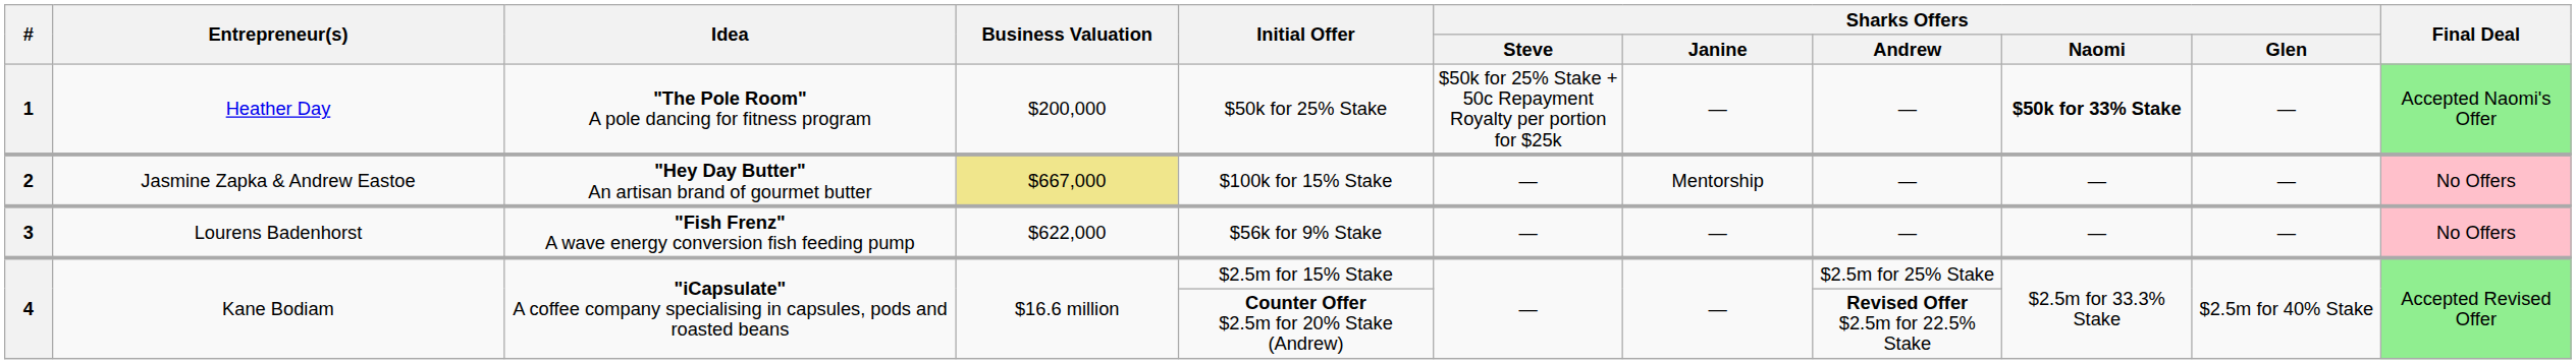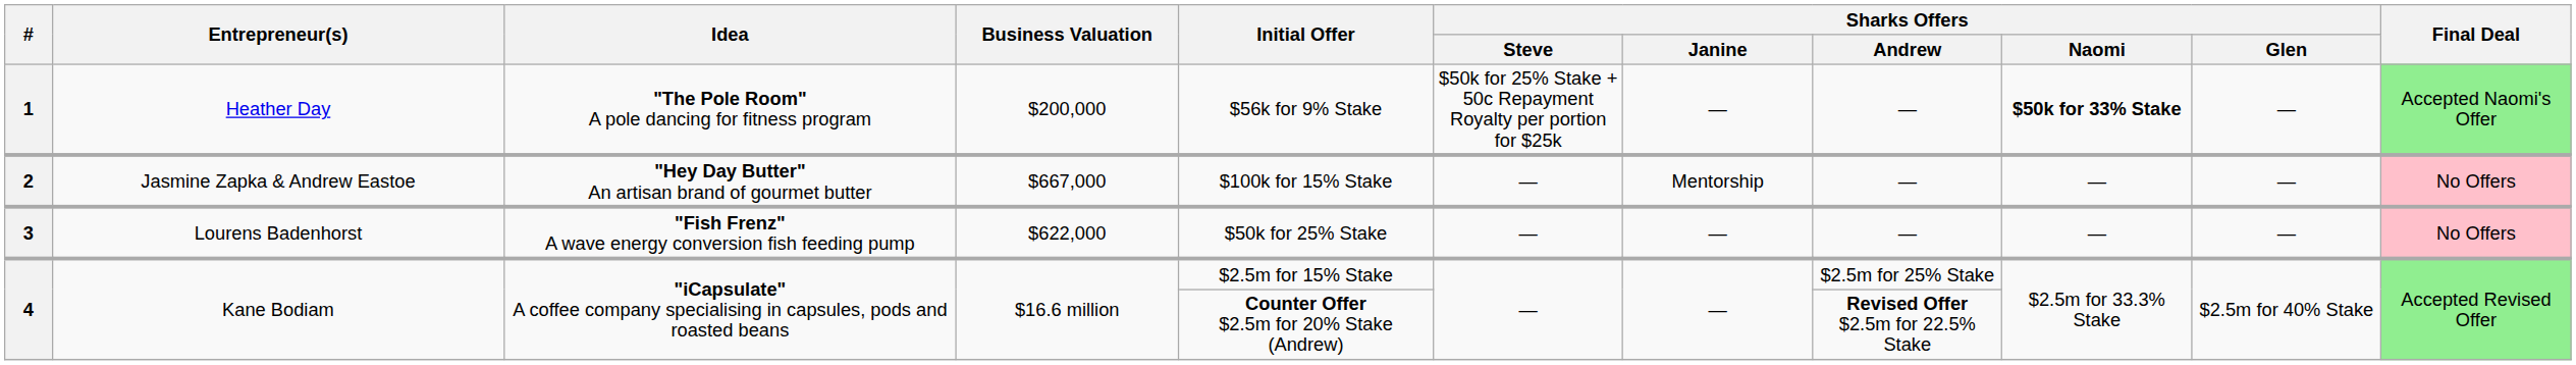 <table class="wikitable plainrowheaders" style="font-size:90%; text-align:center; width: 100%; margin-left: auto; margin-right: auto;">
 <tr>
 <th scope="col" bgcolor="lightgrey" rowspan="2" width="15" align="center">#</th>
 <th scope="col" bgcolor="lightgrey" rowspan="2" width="200" align="center">Entrepreneur(s)</th>
 <th scope="col" bgcolor="lightgrey" rowspan="2" width="200" align="center">Idea</th>
 <th scope="col" bgcolor="lightgrey" rowspan="2" width="95" align="center">Business Valuation</th>
 <th scope="col" bgcolor="lightgrey" rowspan="2" width="110" align="center">Initial Offer</th>
 <th scope="col" bgcolor="lightgrey" colspan="5">Sharks Offers</th>
 <th scope="col" bgcolor="lightgrey" rowspan="2" width="80" align="center">Final Deal</th>
 </tr>
 <tr>
 <th width="80" align="center"><strong>Steve</strong></th>
 <th width="80" align="center"><strong>Janine</strong></th>
 <th width="80" align="center"><strong>Andrew</strong></th>
 <th width="80" align="center"><strong>Naomi</strong></th>
 <th width="80" align="center"><strong>Glen</strong></th>
 </tr>
 <tr>
 <th>1</th>
 <td><a href='#'>Heather Day</a></td>
 <td><strong>"The Pole Room"</strong><br> A pole dancing for fitness program</td>
 <td>$200,000</td>
-<td>$50k for 25% Stake</td>
+<td>$56k for 9% Stake</td>
 <td>$50k for 25% Stake + 50c Repayment Royalty per portion for $25k</td>
 <td>—</td>
 <td>—</td>
 <td><strong>$50k for 33% Stake</strong></td>
 <td>—</td>
 <td bgcolor="lightgreen">Accepted Naomi's Offer</td>
 </tr>
 <tr>
 </tr>
 <tr style="border-top:3px solid #aaa;">
 <th>2</th>
 <td>Jasmine Zapka & Andrew Eastoe</td>
 <td><strong>"Hey Day Butter"</strong><br> An artisan brand of gourmet butter</td>
-<td style="background: khaki;">$667,000</td>
+<td>$667,000</td>
 <td>$100k for 15% Stake</td>
 <td>—</td>
 <td>Mentorship</td>
 <td>—</td>
 <td>—</td>
 <td>—</td>
 <td bgcolor="pink">No Offers</td>
 </tr>
 <tr>
 </tr>
 <tr style="border-top:3px solid #aaa;">
 <th>3</th>
 <td>Lourens Badenhorst</td>
 <td><strong>"Fish Frenz"</strong><br> A wave energy conversion fish feeding pump</td>
 <td>$622,000</td>
-<td>$56k for 9% Stake</td>
+<td>$50k for 25% Stake</td>
 <td>—</td>
 <td>—</td>
 <td>—</td>
 <td>—</td>
 <td>—</td>
 <td bgcolor="pink">No Offers</td>
 </tr>
 <tr>
 </tr>
 <tr style="border-top:3px solid #aaa;">
 <th rowspan="2">4</th>
 <td rowspan="2">Kane Bodiam</td>
 <td rowspan="2"><strong>"iCapsulate"</strong><br> A coffee company specialising in capsules, pods and roasted beans</td>
 <td rowspan="2">$16.6 million</td>
 <td>$2.5m for 15% Stake</td>
 <td rowspan="2">—</td>
 <td rowspan="2">—</td>
 <td>$2.5m for 25% Stake</td>
 <td rowspan="2">$2.5m for 33.3% Stake</td>
 <td rowspan="2">$2.5m for 40% Stake</td>
 <td rowspan="2" bgcolor="lightgreen">Accepted Revised Offer</td>
 </tr>
 <tr>
 <td><strong>Counter Offer</strong><br>$2.5m for 20% Stake (Andrew)</td>
 <td><strong>Revised Offer</strong><br>$2.5m for 22.5% Stake</td>
 </tr>
 <tr>
 </tr>
 </table>
